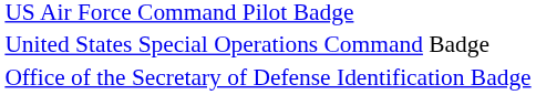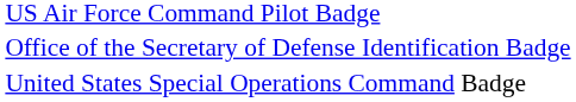 <table>
 <tr>
 <td></td>
 <td><a href='#'>US Air Force Command Pilot Badge</a></td>
 </tr>
 <tr>
 <td></td>
-<td><a href='#'>United States Special Operations Command</a> Badge</td>
+<td><a href='#'>Office of the Secretary of Defense Identification Badge</a></td>
 </tr>
 <tr>
 <td></td>
-<td><a href='#'>Office of the Secretary of Defense Identification Badge</a></td>
+<td><a href='#'>United States Special Operations Command</a> Badge</td>
 </tr>
 </table>
